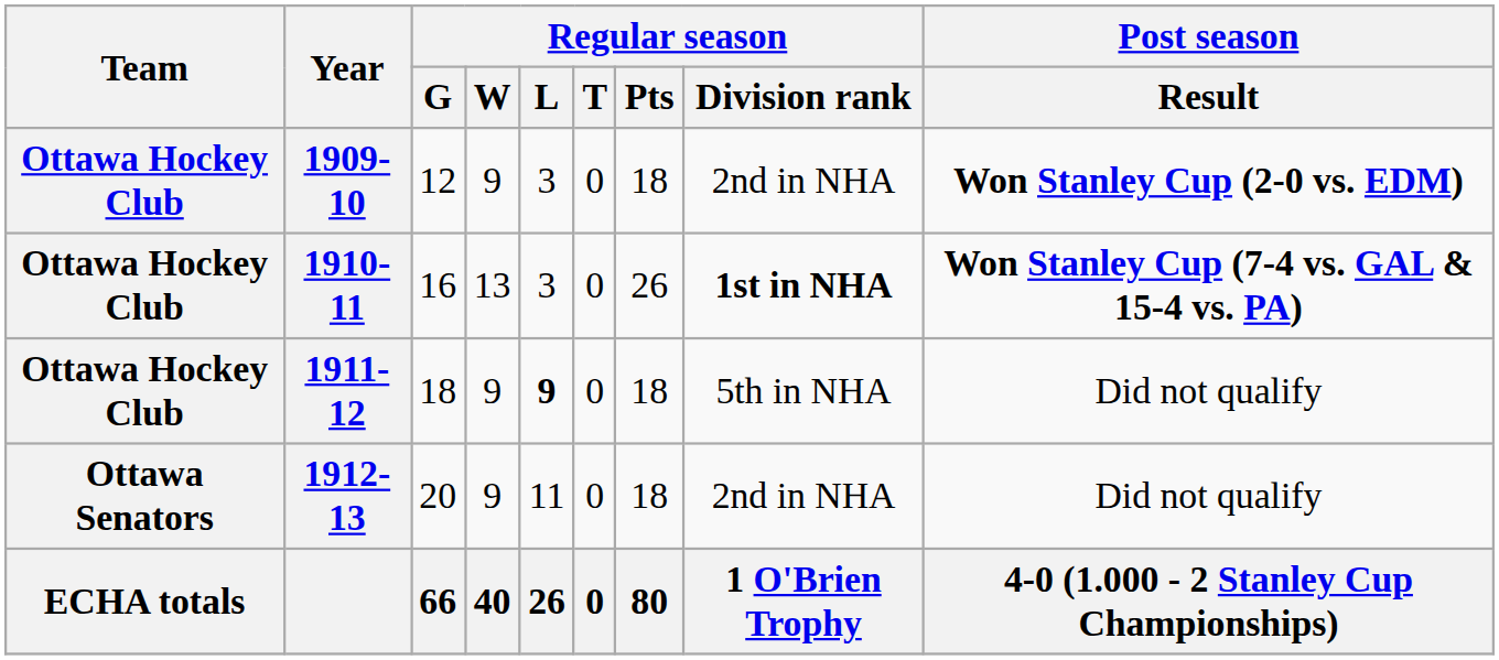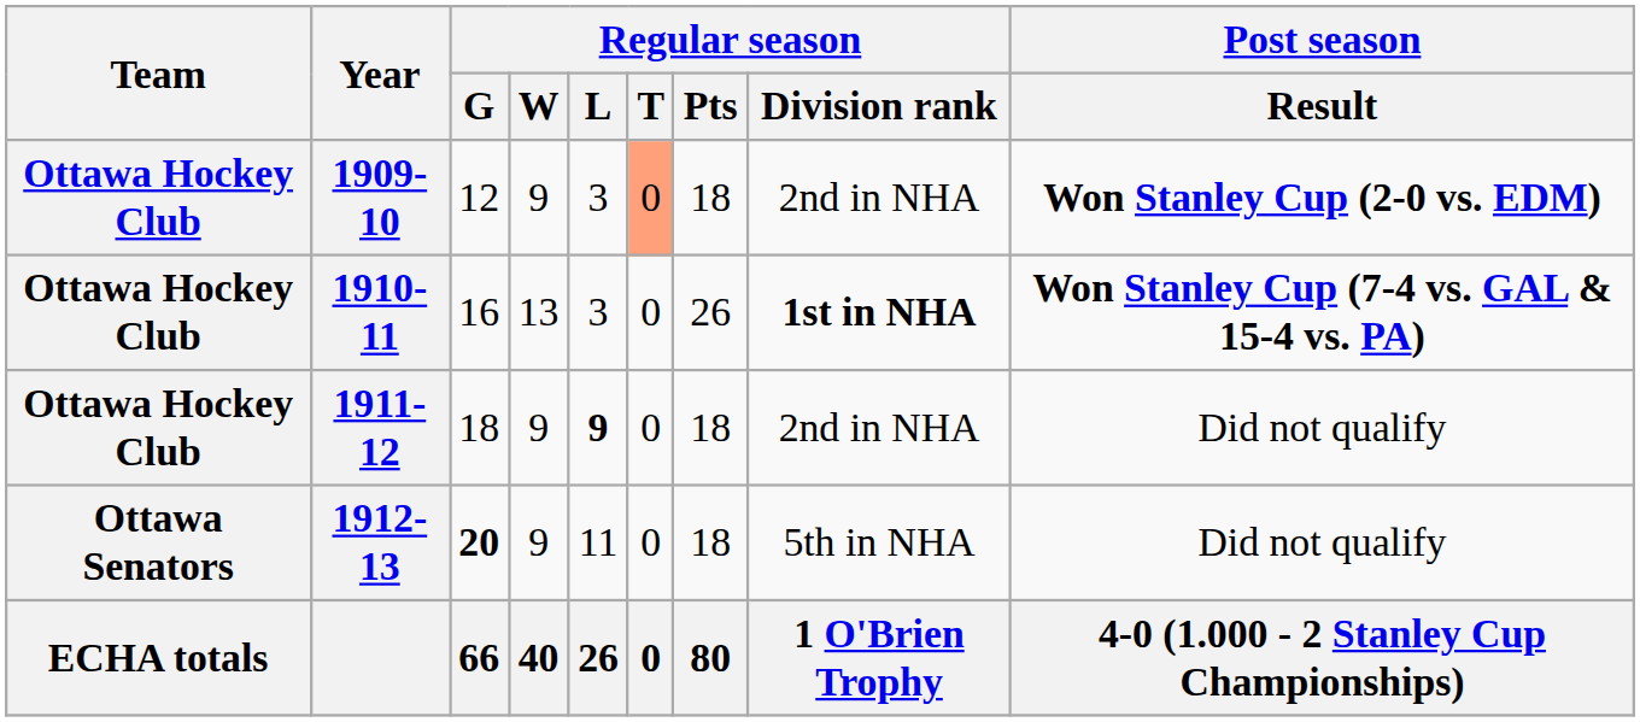 <table class="wikitable" style="font-size: 95%; text-align:center;">
 <tr>
 <th rowspan="2">Team</th>
 <th rowspan="2">Year</th>
 <th colspan="6"><a href='#'>Regular season</a></th>
 <th colspan="1"><a href='#'>Post season</a></th>
 </tr>
 <tr>
 <th>G</th>
 <th>W</th>
 <th>L</th>
 <th>T</th>
 <th>Pts</th>
 <th>Division rank</th>
 <th>Result</th>
 </tr>
 <tr>
 <th><a href='#'>Ottawa Hockey Club</a></th>
 <th><a href='#'>1909-10</a></th>
 <td>12</td>
 <td>9</td>
 <td>3</td>
-<td>0</td>
+<td style="background: lightsalmon;">0</td>
 <td>18</td>
 <td>2nd in NHA</td>
 <td><strong>Won <a href='#'>Stanley Cup</a> (2-0 vs. <a href='#'>EDM</a>)</strong></td>
 </tr>
 <tr>
 <th>Ottawa Hockey Club</th>
 <th><a href='#'>1910-11</a></th>
 <td>16</td>
 <td>13</td>
 <td>3</td>
 <td>0</td>
 <td>26</td>
 <td><strong>1st in NHA</strong></td>
 <td><strong>Won <a href='#'>Stanley Cup</a> (7-4 vs. <a href='#'>GAL</a> & 15-4 vs. <a href='#'>PA</a>)</strong></td>
 </tr>
 <tr>
 <th>Ottawa Hockey Club</th>
 <th><a href='#'>1911-12</a></th>
 <td>18</td>
 <td>9</td>
 <td><strong>9</strong></td>
 <td>0</td>
 <td>18</td>
-<td>5th in NHA</td>
+<td>2nd in NHA</td>
 <td>Did not qualify</td>
 </tr>
 <tr>
 <th>Ottawa Senators</th>
 <th><a href='#'>1912-13</a></th>
-<td>20</td>
+<td><strong>20</strong></td>
 <td>9</td>
 <td>11</td>
 <td>0</td>
 <td>18</td>
-<td>2nd in NHA</td>
+<td>5th in NHA</td>
 <td>Did not qualify</td>
 </tr>
 <tr align="centre" bgcolor="#dddddd">
 <th>ECHA totals</th>
 <th></th>
 <th>66</th>
 <th>40</th>
 <th>26</th>
 <th>0</th>
 <th>80</th>
 <th>1 <a href='#'>O'Brien Trophy</a></th>
 <th>4-0 (1.000 - 2 <a href='#'>Stanley Cup</a> Championships)</th>
 </tr>
 </table>
